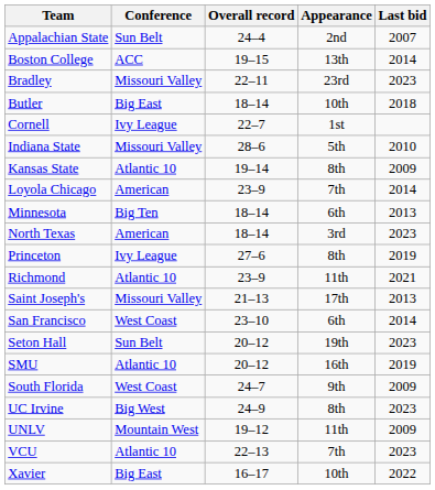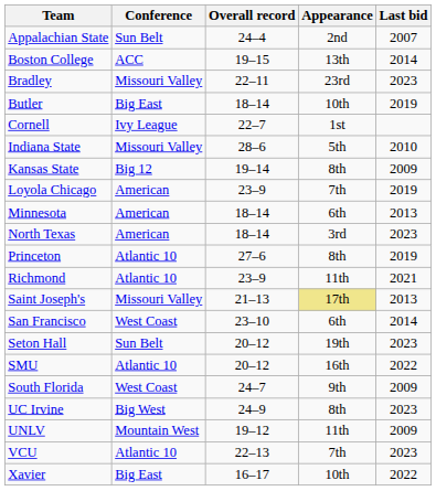 <table class="wikitable sortable" style="text-align: center;">
 <tr>
 <th>Team</th>
 <th>Conference</th>
 <th data-sort-type="number">Overall record</th>
 <th data-sort-type="number">Appearance</th>
 <th>Last bid</th>
 </tr>
 <tr>
 <td align=left><a href='#'>Appalachian State</a></td>
 <td align=left><a href='#'>Sun Belt</a></td>
 <td>24–4</td>
 <td>2nd</td>
 <td>2007</td>
 </tr>
 <tr>
 <td align=left><a href='#'>Boston College</a></td>
 <td align=left><a href='#'>ACC</a></td>
 <td>19–15</td>
 <td>13th</td>
 <td>2014</td>
 </tr>
 <tr>
 <td align=left><a href='#'>Bradley</a></td>
 <td align=left><a href='#'>Missouri Valley</a></td>
 <td>22–11</td>
 <td>23rd</td>
 <td>2023</td>
 </tr>
 <tr>
 <td align=left><a href='#'>Butler</a></td>
 <td align=left><a href='#'>Big East</a></td>
 <td>18–14</td>
 <td>10th</td>
-<td>2018</td>
+<td>2019</td>
 </tr>
 <tr>
 <td align=left><a href='#'>Cornell</a></td>
 <td align=left><a href='#'>Ivy League</a></td>
 <td>22–7</td>
 <td>1st</td>
 <td></td>
 </tr>
 <tr>
 <td align=left><a href='#'>Indiana State</a></td>
 <td align=left><a href='#'>Missouri Valley</a></td>
 <td>28–6</td>
 <td>5th</td>
 <td>2010</td>
 </tr>
 <tr>
 <td align=left><a href='#'>Kansas State</a></td>
-<td align=left><a href='#'>Atlantic 10</a></td>
+<td align=left><a href='#'>Big 12</a></td>
 <td>19–14</td>
 <td>8th</td>
 <td>2009</td>
 </tr>
 <tr>
 <td align=left><a href='#'>Loyola Chicago</a></td>
 <td align=left><a href='#'>American</a></td>
 <td>23–9</td>
 <td>7th</td>
-<td>2014</td>
+<td>2019</td>
 </tr>
 <tr>
 <td align=left><a href='#'>Minnesota</a></td>
-<td align=left><a href='#'>Big Ten</a></td>
+<td align=left><a href='#'>American</a></td>
 <td>18–14</td>
 <td>6th</td>
 <td>2013</td>
 </tr>
 <tr>
 <td align=left><a href='#'>North Texas</a></td>
 <td align=left><a href='#'>American</a></td>
 <td>18–14</td>
 <td>3rd</td>
 <td>2023</td>
 </tr>
 <tr>
 <td align=left><a href='#'>Princeton</a></td>
-<td align=left><a href='#'>Ivy League</a></td>
+<td align=left><a href='#'>Atlantic 10</a></td>
 <td>27–6</td>
 <td>8th</td>
 <td>2019</td>
 </tr>
 <tr>
 <td align=left><a href='#'>Richmond</a></td>
 <td align=left><a href='#'>Atlantic 10</a></td>
 <td>23–9</td>
 <td>11th</td>
 <td>2021</td>
 </tr>
 <tr>
 <td align=left><a href='#'>Saint Joseph's</a></td>
 <td align=left><a href='#'>Missouri Valley</a></td>
 <td>21–13</td>
-<td>17th</td>
+<td style="background: khaki;">17th</td>
 <td>2013</td>
 </tr>
 <tr>
 <td align=left><a href='#'>San Francisco</a></td>
 <td align=left><a href='#'>West Coast</a></td>
 <td>23–10</td>
 <td>6th</td>
 <td>2014</td>
 </tr>
 <tr>
 <td align=left><a href='#'>Seton Hall</a></td>
 <td align=left><a href='#'>Sun Belt</a></td>
 <td>20–12</td>
 <td>19th</td>
 <td>2023</td>
 </tr>
 <tr>
 <td align=left><a href='#'>SMU</a></td>
 <td align=left><a href='#'>Atlantic 10</a></td>
 <td>20–12</td>
 <td>16th</td>
-<td>2019</td>
+<td>2022</td>
 </tr>
 <tr>
 <td align=left><a href='#'>South Florida</a></td>
 <td align=left><a href='#'>West Coast</a></td>
 <td>24–7</td>
 <td>9th</td>
 <td>2009</td>
 </tr>
 <tr>
 <td align=left><a href='#'>UC Irvine</a></td>
 <td align=left><a href='#'>Big West</a></td>
 <td>24–9</td>
 <td>8th</td>
 <td>2023</td>
 </tr>
 <tr>
 <td align=left><a href='#'>UNLV</a></td>
 <td align=left><a href='#'>Mountain West</a></td>
 <td>19–12</td>
 <td>11th</td>
 <td>2009</td>
 </tr>
 <tr>
 <td align=left><a href='#'>VCU</a></td>
 <td align=left><a href='#'>Atlantic 10</a></td>
 <td>22–13</td>
 <td>7th</td>
 <td>2023</td>
 </tr>
 <tr>
 <td align=left><a href='#'>Xavier</a></td>
 <td align=left><a href='#'>Big East</a></td>
 <td>16–17</td>
 <td>10th</td>
 <td>2022</td>
 </tr>
 </table>
